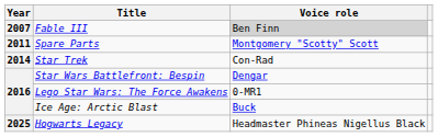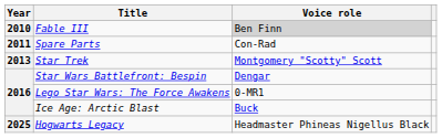 <table class="wikitable plainrowheaders sortable" style="margin-right: 0;">
 <tr>
 <th scope="col">Year</th>
 <th scope="col">Title</th>
 <th scope="col">Voice role</th>
 <th scope="col" class="unsortable"></th>
 </tr>
 <tr>
-<th scope="row">2007</th>
+<th scope="row">2010</th>
 <td><em><a href='#'>Fable III</a></em></td>
 <td style="background: lightgrey;">Ben Finn</td>
 <td style="text-align: center;"></td>
 </tr>
 <tr>
 <th scope="row">2011</th>
 <td><em><a href='#'>Spare Parts</a></em></td>
-<td><a href='#'>Montgomery "Scotty" Scott</a></td>
+<td>Con-Rad</td>
 <td style="text-align: center;"></td>
 </tr>
 <tr>
-<th scope="row">2014</th>
+<th scope="row">2013</th>
 <td><em><a href='#'>Star Trek</a></em></td>
-<td>Con-Rad</td>
+<td><a href='#'>Montgomery "Scotty" Scott</a></td>
 <td style="text-align: center;"></td>
 </tr>
 <tr>
 <th rowspan="3" scope="row">2016</th>
 <td><em><a href='#'>Star Wars Battlefront: Bespin</a></em></td>
 <td><a href='#'>Dengar</a></td>
 <td style="text-align: center;"></td>
 </tr>
 <tr>
 <td><em><a href='#'>Lego Star Wars: The Force Awakens</a></em></td>
 <td>0-MR1</td>
 <td style="text-align: center;"></td>
 </tr>
 <tr>
 <td><em>Ice Age: Arctic Blast</em></td>
 <td><a href='#'>Buck</a></td>
 <td style="text-align: center;"></td>
 </tr>
 <tr>
 <th scope="row">2025</th>
 <td><em><a href='#'>Hogwarts Legacy</a></em></td>
 <td>Headmaster Phineas Nigellus Black</td>
 <td style="text-align: center;"></td>
 </tr>
 </table>
